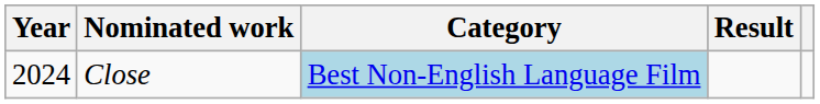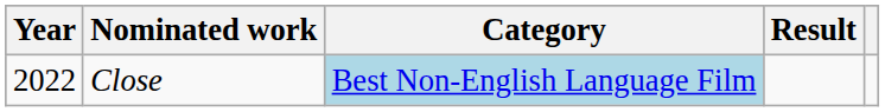 <table class="wikitable sortable">
 <tr>
 <th>Year</th>
 <th>Nominated work</th>
 <th>Category</th>
 <th>Result</th>
 <th class="unsortable"></th>
 </tr>
 <tr>
-<td>2024</td>
+<td>2022</td>
 <td><em>Close</em></td>
 <td style="background: lightblue;"><a href='#'>Best Non-English Language Film</a></td>
 <td></td>
 <td></td>
 </tr>
 </table>
